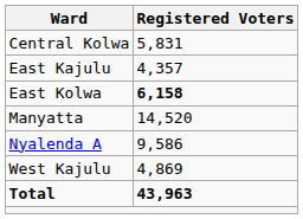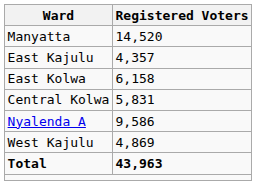 <table class="wikitable">
 <tr>
 <th>Ward</th>
 <th>Registered Voters</th>
 </tr>
 <tr>
-<td>Central Kolwa</td>
-<td>5,831</td>
+<td>Manyatta</td>
+<td>14,520</td>
 </tr>
 <tr>
 <td>East Kajulu</td>
 <td>4,357</td>
 </tr>
 <tr>
 <td>East Kolwa</td>
-<td><strong>6,158</strong></td>
+<td>6,158</td>
 </tr>
 <tr>
-<td>Manyatta</td>
-<td>14,520</td>
+<td>Central Kolwa</td>
+<td>5,831</td>
 </tr>
 <tr>
 <td><a href='#'>Nyalenda A</a></td>
 <td>9,586</td>
 </tr>
 <tr>
 <td>West Kajulu</td>
 <td>4,869</td>
 </tr>
 <tr>
 <td><strong>Total</strong></td>
 <td><strong>43,963</strong></td>
 </tr>
 <tr>
 <td colspan="2"></td>
 </tr>
 </table>
